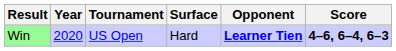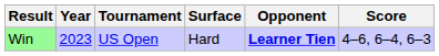 <table class="wikitable">
 <tr>
 <th>Result</th>
 <th>Year</th>
 <th>Tournament</th>
 <th>Surface</th>
 <th>Opponent</th>
 <th class=unsortable>Score</th>
 </tr>
 <tr style="background:#ccf;">
 <td bgcolor=98fb98>Win</td>
-<td><a href='#'>2020</a></td>
+<td><a href='#'>2023</a></td>
 <td><a href='#'>US Open</a></td>
 <td>Hard</td>
 <td><strong> <a href='#'>Learner Tien</a></strong></td>
-<td><strong>4–6, 6–4, 6–3</strong></td>
+<td>4–6, 6–4, 6–3</td>
 </tr>
 </table>
